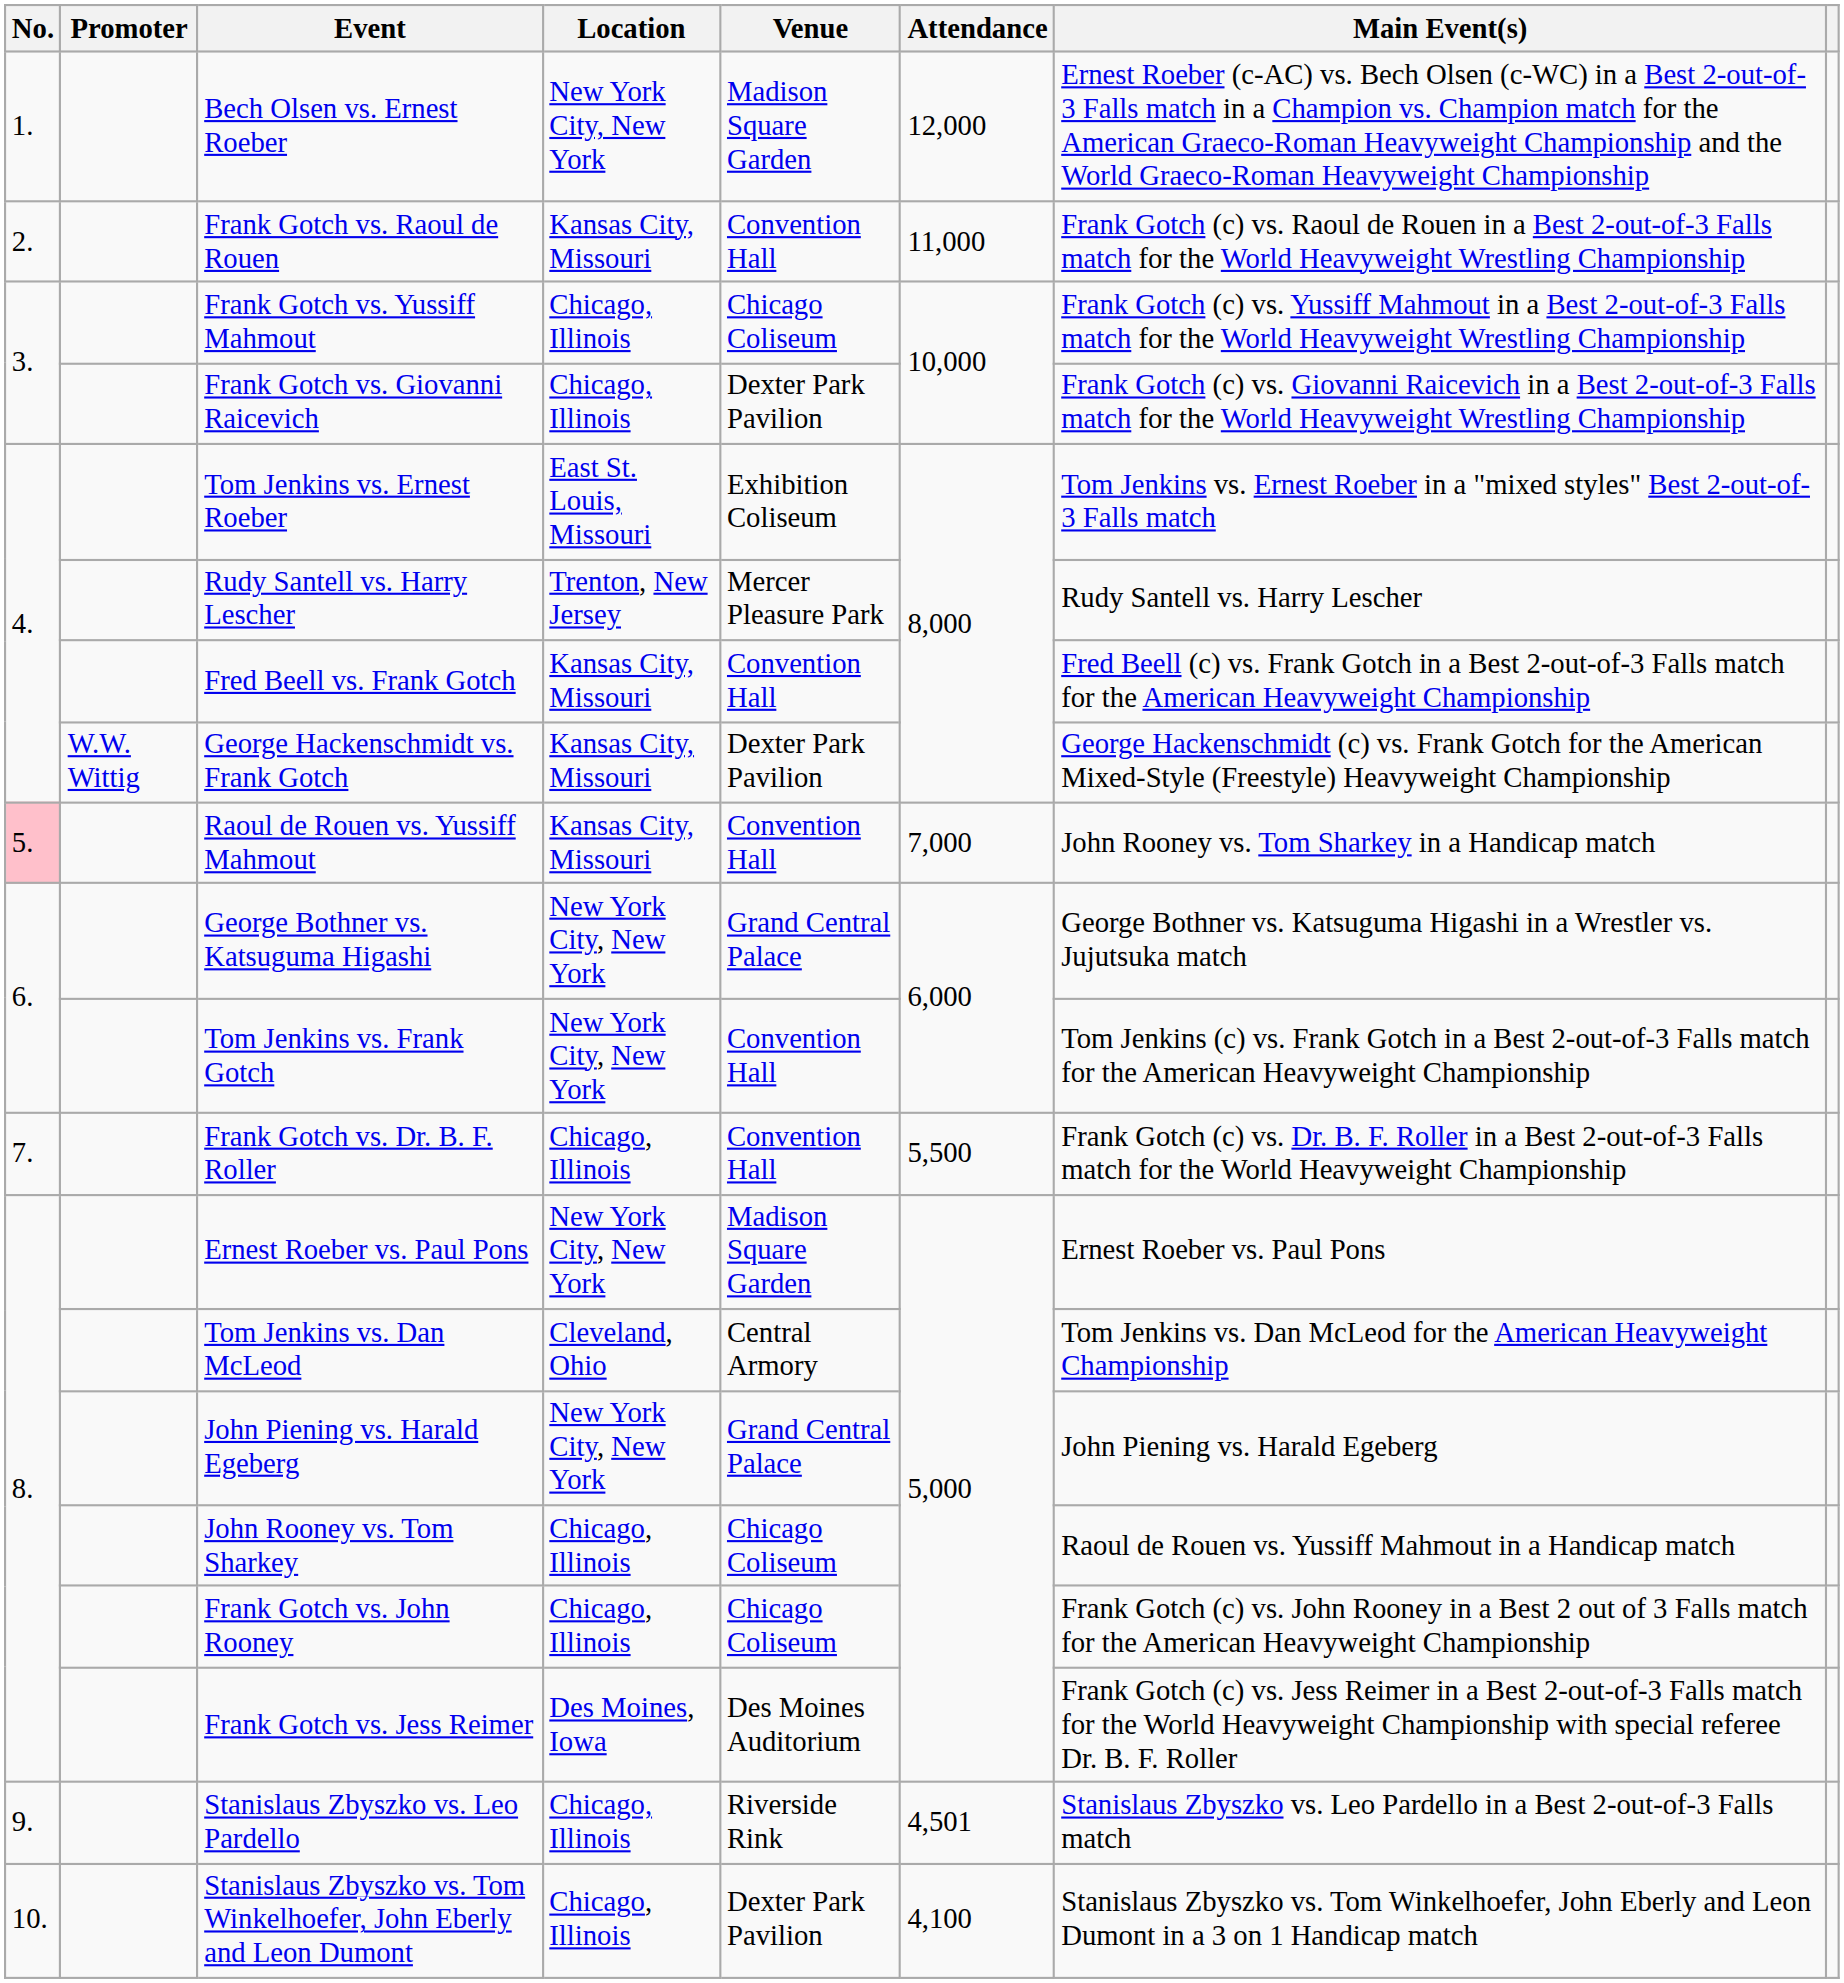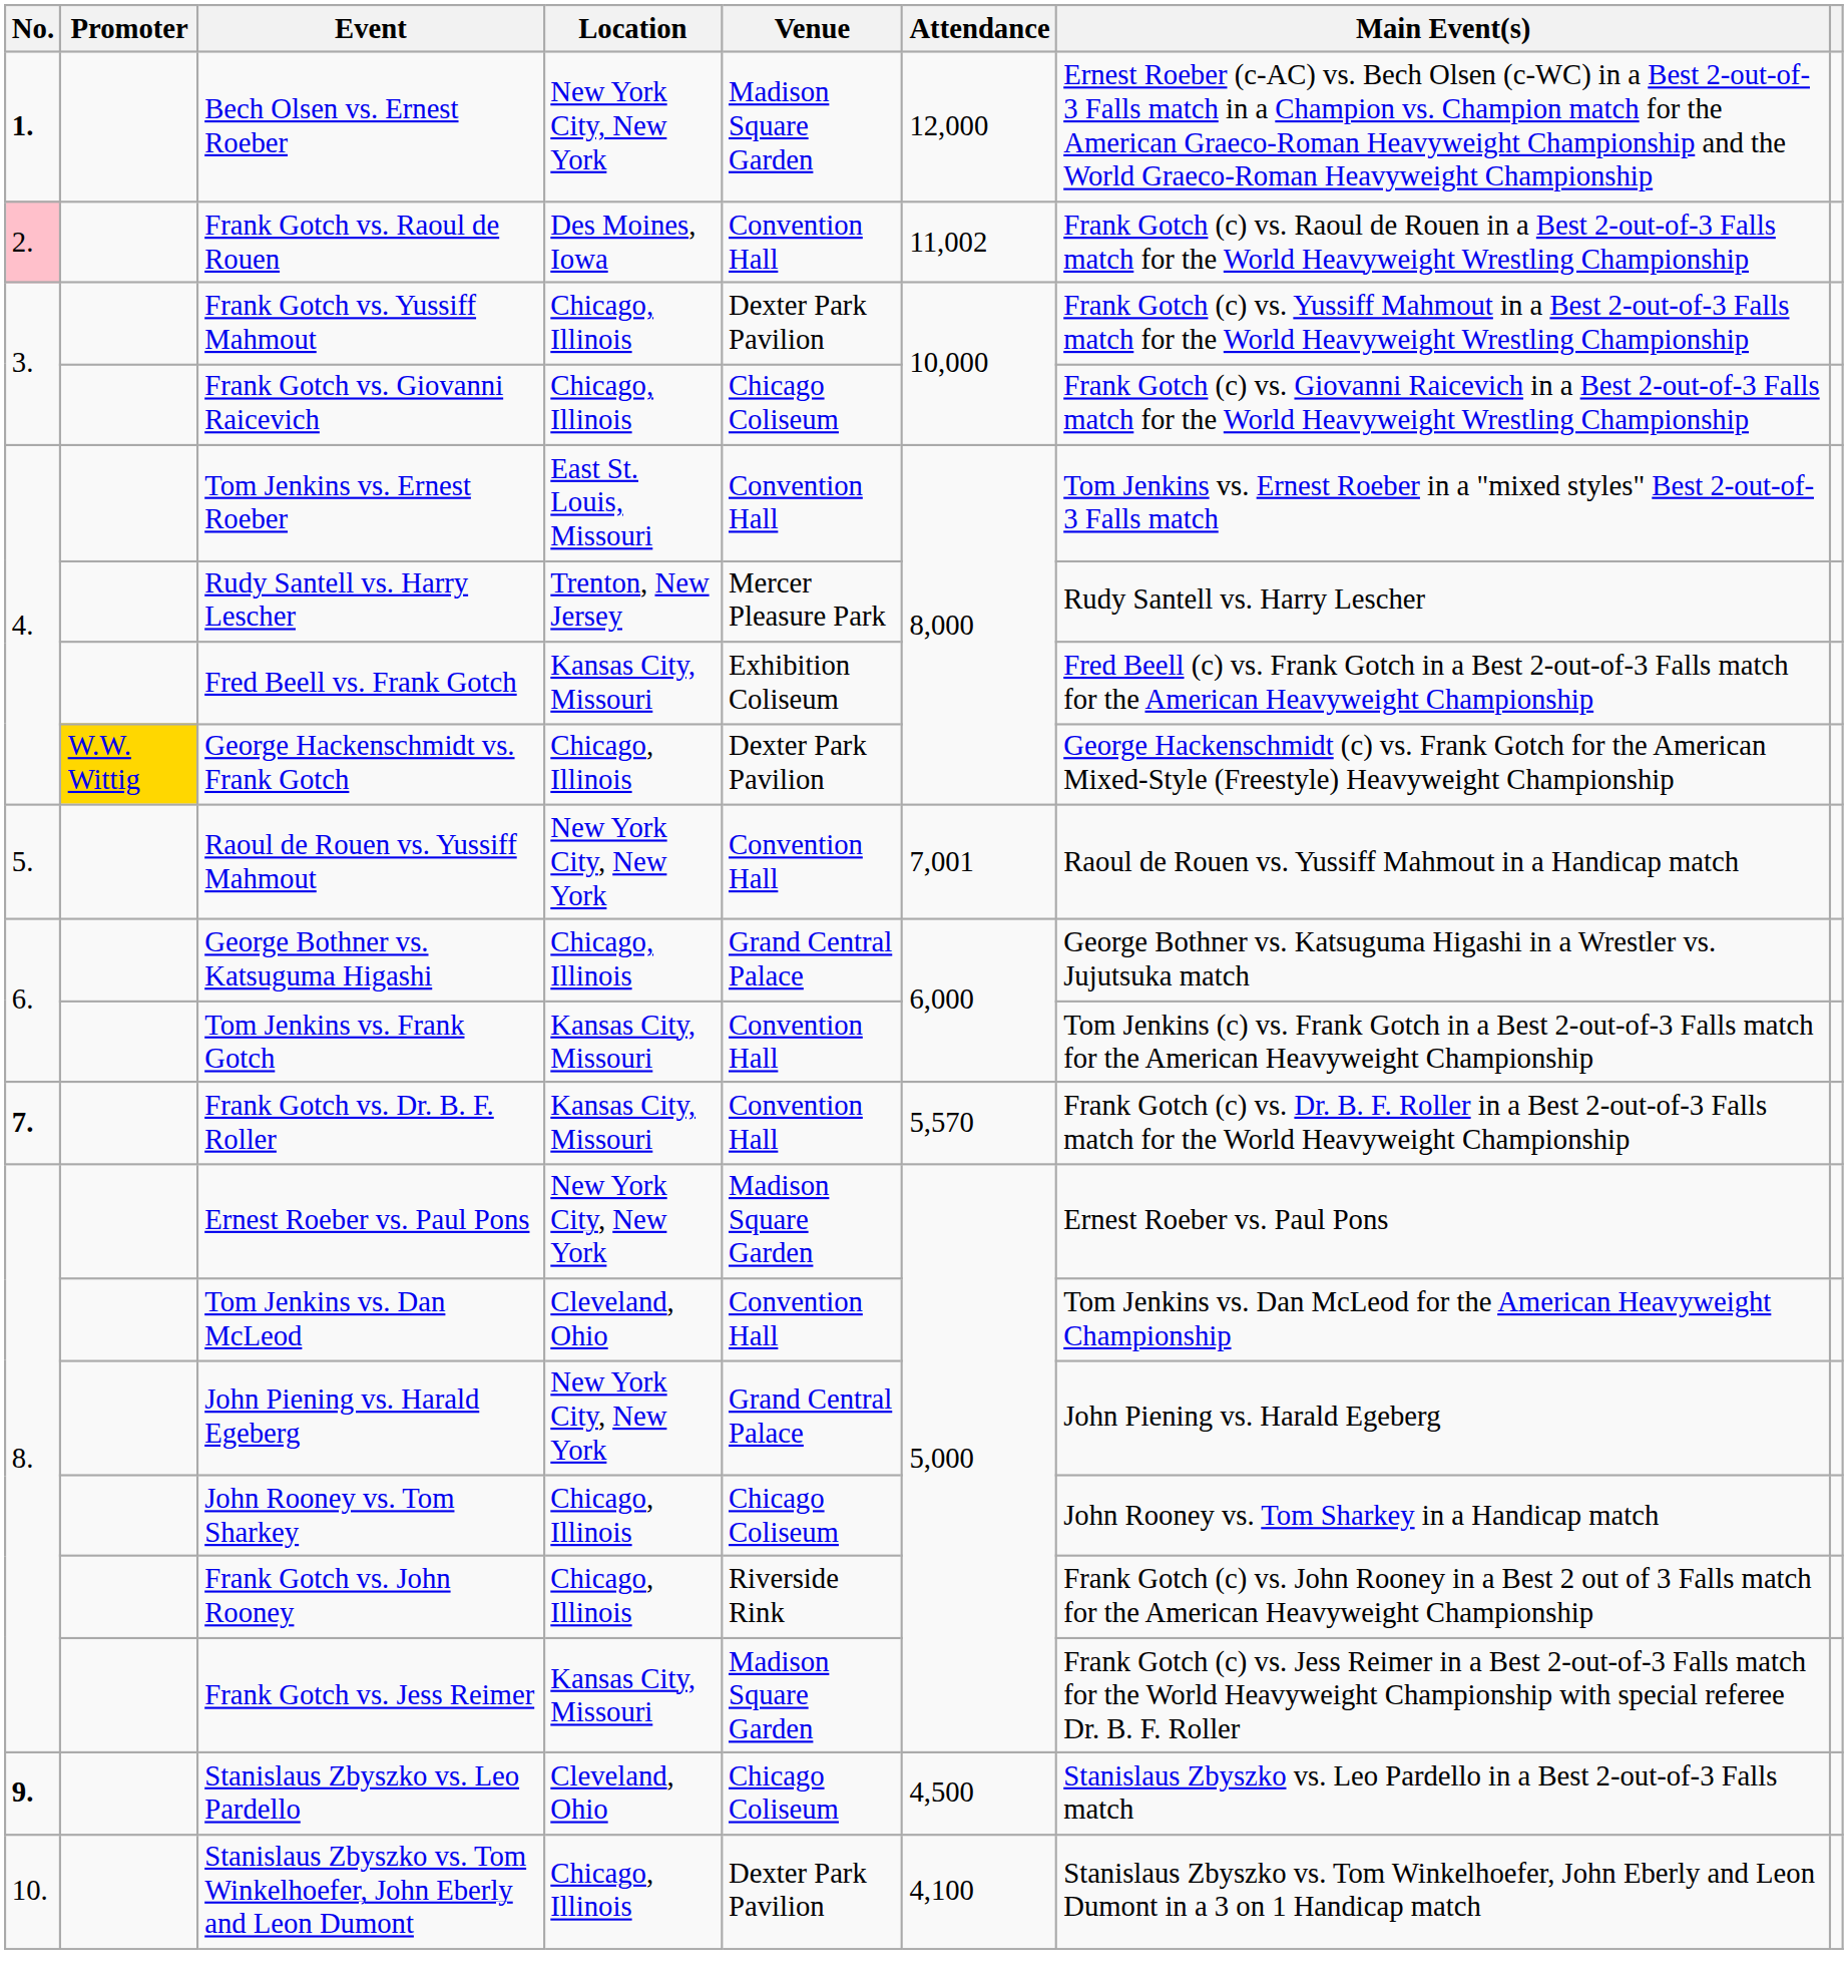 <table class="wikitable sortable" style="font-size:85%;">
 <tr>
 <th>No.</th>
 <th>Promoter</th>
 <th>Event</th>
 <th>Location</th>
 <th>Venue</th>
 <th>Attendance</th>
 <th class=unsortable>Main Event(s)</th>
 <th class=unsortable></th>
 </tr>
 <tr>
-<td>1.</td>
+<td><strong>1.</strong></td>
 <td></td>
 <td><a href='#'>Bech Olsen vs. Ernest Roeber</a> <br> </td>
 <td><a href='#'>New York City, New York</a></td>
 <td><a href='#'>Madison Square Garden</a></td>
 <td>12,000</td>
 <td><a href='#'>Ernest Roeber</a> (c-AC) vs. Bech Olsen (c-WC) in a <a href='#'>Best 2-out-of-3 Falls match</a> in a <a href='#'>Champion vs. Champion match</a> for the <a href='#'>American Graeco-Roman Heavyweight Championship</a> and the <a href='#'>World Graeco-Roman Heavyweight Championship</a></td>
 <td></td>
 </tr>
 <tr>
-<td>2.</td>
+<td style="background: pink;">2.</td>
 <td></td>
 <td><a href='#'>Frank Gotch vs. Raoul de Rouen</a> <br> </td>
-<td><a href='#'>Kansas City, Missouri</a></td>
+<td><a href='#'>Des Moines</a>, <a href='#'>Iowa</a></td>
 <td><a href='#'>Convention Hall</a></td>
-<td>11,000</td>
+<td>11,002</td>
 <td><a href='#'>Frank Gotch</a> (c) vs. Raoul de Rouen in a <a href='#'>Best 2-out-of-3 Falls match</a> for the <a href='#'>World Heavyweight Wrestling Championship</a></td>
 <td></td>
 </tr>
 <tr>
 <td rowspan=2>3.</td>
 <td></td>
 <td><a href='#'>Frank Gotch vs. Yussiff Mahmout</a> <br> </td>
 <td><a href='#'>Chicago, Illinois</a></td>
-<td><a href='#'>Chicago Coliseum</a></td>
+<td>Dexter Park Pavilion</td>
 <td rowspan=2>10,000</td>
 <td><a href='#'>Frank Gotch</a> (c) vs. <a href='#'>Yussiff Mahmout</a> in a <a href='#'>Best 2-out-of-3 Falls match</a> for the <a href='#'>World Heavyweight Wrestling Championship</a></td>
 <td></td>
 </tr>
 <tr>
 <td></td>
 <td><a href='#'>Frank Gotch vs. Giovanni Raicevich</a> <br> </td>
 <td><a href='#'>Chicago, Illinois</a></td>
-<td>Dexter Park Pavilion</td>
+<td><a href='#'>Chicago Coliseum</a></td>
 <td><a href='#'>Frank Gotch</a> (c) vs. <a href='#'>Giovanni Raicevich</a> in a <a href='#'>Best 2-out-of-3 Falls match</a> for the <a href='#'>World Heavyweight Wrestling Championship</a></td>
 <td></td>
 </tr>
 <tr>
 <td rowspan=4>4.</td>
 <td></td>
 <td><a href='#'>Tom Jenkins vs. Ernest Roeber</a> <br> </td>
 <td><a href='#'>East St. Louis, Missouri</a></td>
-<td>Exhibition Coliseum</td>
+<td><a href='#'>Convention Hall</a></td>
 <td rowspan=4>8,000</td>
 <td><a href='#'>Tom Jenkins</a> vs. <a href='#'>Ernest Roeber</a> in a "mixed styles" <a href='#'>Best 2-out-of-3 Falls match</a></td>
 <td></td>
 </tr>
 <tr>
 <td></td>
 <td><a href='#'>Rudy Santell vs. Harry Lescher</a> <br> </td>
 <td><a href='#'>Trenton</a>, <a href='#'>New Jersey</a></td>
 <td>Mercer Pleasure Park</td>
 <td>Rudy Santell vs. Harry Lescher</td>
 <td></td>
 </tr>
 <tr>
 <td></td>
 <td><a href='#'>Fred Beell vs. Frank Gotch</a> <br> </td>
 <td><a href='#'>Kansas City, Missouri</a></td>
-<td><a href='#'>Convention Hall</a></td>
+<td>Exhibition Coliseum</td>
 <td><a href='#'>Fred Beell</a> (c) vs. Frank Gotch in a Best 2-out-of-3 Falls match for the <a href='#'>American Heavyweight Championship</a></td>
 <td></td>
 </tr>
 <tr>
-<td><a href='#'>W.W. Wittig</a></td>
+<td style="background: gold;"><a href='#'>W.W. Wittig</a></td>
 <td><a href='#'>George Hackenschmidt vs. Frank Gotch</a> <br> </td>
-<td><a href='#'>Kansas City, Missouri</a></td>
+<td><a href='#'>Chicago</a>, <a href='#'>Illinois</a></td>
 <td>Dexter Park Pavilion</td>
 <td><a href='#'>George Hackenschmidt</a> (c) vs. Frank Gotch for the American Mixed-Style (Freestyle) Heavyweight Championship</td>
 <td></td>
 </tr>
 <tr>
-<td style="background: pink;">5.</td>
+<td>5.</td>
 <td></td>
 <td><a href='#'>Raoul de Rouen vs. Yussiff Mahmout</a> <br> </td>
-<td><a href='#'>Kansas City, Missouri</a></td>
+<td><a href='#'>New York City</a>, <a href='#'>New York</a></td>
 <td><a href='#'>Convention Hall</a></td>
-<td>7,000</td>
-<td>John Rooney vs. <a href='#'>Tom Sharkey</a> in a Handicap match</td>
+<td>7,001</td>
+<td>Raoul de Rouen vs. Yussiff Mahmout in a Handicap match</td>
 <td></td>
 </tr>
 <tr>
 <td rowspan=2>6.</td>
 <td></td>
 <td><a href='#'>George Bothner vs. Katsuguma Higashi</a> <br> </td>
-<td><a href='#'>New York City</a>, <a href='#'>New York</a></td>
+<td><a href='#'>Chicago, Illinois</a></td>
 <td><a href='#'>Grand Central Palace</a></td>
 <td rowspan=2>6,000</td>
 <td>George Bothner vs. Katsuguma Higashi in a Wrestler vs. Jujutsuka match</td>
 <td></td>
 </tr>
 <tr>
 <td></td>
 <td><a href='#'>Tom Jenkins vs. Frank Gotch</a> <br> </td>
-<td><a href='#'>New York City</a>, <a href='#'>New York</a></td>
+<td><a href='#'>Kansas City, Missouri</a></td>
 <td><a href='#'>Convention Hall</a></td>
 <td>Tom Jenkins (c) vs. Frank Gotch in a Best 2-out-of-3 Falls match for the American Heavyweight Championship</td>
 <td></td>
 </tr>
 <tr>
-<td>7.</td>
+<td><strong>7.</strong></td>
 <td></td>
 <td><a href='#'>Frank Gotch vs. Dr. B. F. Roller</a> <br> </td>
-<td><a href='#'>Chicago</a>, <a href='#'>Illinois</a></td>
+<td><a href='#'>Kansas City, Missouri</a></td>
 <td><a href='#'>Convention Hall</a></td>
-<td>5,500</td>
+<td>5,570</td>
 <td>Frank Gotch (c) vs. <a href='#'>Dr. B. F. Roller</a> in a Best 2-out-of-3 Falls match for the World Heavyweight Championship</td>
 <td></td>
 </tr>
 <tr>
 <td rowspan=6>8.</td>
 <td></td>
 <td><a href='#'>Ernest Roeber vs. Paul Pons</a> <br> </td>
 <td><a href='#'>New York City</a>, <a href='#'>New York</a></td>
 <td><a href='#'>Madison Square Garden</a></td>
 <td rowspan=6>5,000</td>
 <td>Ernest Roeber vs. Paul Pons</td>
 <td></td>
 </tr>
 <tr>
 <td></td>
 <td><a href='#'>Tom Jenkins vs. Dan McLeod</a> <br> </td>
 <td><a href='#'>Cleveland</a>, <a href='#'>Ohio</a></td>
-<td>Central Armory</td>
+<td><a href='#'>Convention Hall</a></td>
 <td>Tom Jenkins vs. Dan McLeod for the <a href='#'>American Heavyweight Championship</a></td>
 <td></td>
 </tr>
 <tr>
 <td></td>
 <td><a href='#'>John Piening vs. Harald Egeberg</a> <br> </td>
 <td><a href='#'>New York City</a>, <a href='#'>New York</a></td>
 <td><a href='#'>Grand Central Palace</a></td>
 <td>John Piening vs. Harald Egeberg</td>
 <td></td>
 </tr>
 <tr>
 <td></td>
 <td><a href='#'>John Rooney vs. Tom Sharkey</a> <br> </td>
 <td><a href='#'>Chicago</a>, <a href='#'>Illinois</a></td>
 <td><a href='#'>Chicago Coliseum</a></td>
-<td>Raoul de Rouen vs. Yussiff Mahmout in a Handicap match</td>
+<td>John Rooney vs. <a href='#'>Tom Sharkey</a> in a Handicap match</td>
 <td></td>
 </tr>
 <tr>
 <td></td>
 <td><a href='#'>Frank Gotch vs. John Rooney</a> <br> </td>
 <td><a href='#'>Chicago</a>, <a href='#'>Illinois</a></td>
-<td><a href='#'>Chicago Coliseum</a></td>
+<td>Riverside Rink</td>
 <td>Frank Gotch (c) vs. John Rooney in a Best 2 out of 3 Falls match for the American Heavyweight Championship</td>
 <td></td>
 </tr>
 <tr>
 <td></td>
 <td><a href='#'>Frank Gotch vs. Jess Reimer</a> <br> </td>
-<td><a href='#'>Des Moines</a>, <a href='#'>Iowa</a></td>
-<td>Des Moines Auditorium</td>
+<td><a href='#'>Kansas City, Missouri</a></td>
+<td><a href='#'>Madison Square Garden</a></td>
 <td>Frank Gotch (c) vs. Jess Reimer in a Best 2-out-of-3 Falls match for the World Heavyweight Championship with special referee Dr. B. F. Roller</td>
 <td></td>
 </tr>
 <tr>
-<td>9.</td>
+<td><strong>9.</strong></td>
 <td></td>
 <td><a href='#'>Stanislaus Zbyszko vs. Leo Pardello</a> <br> </td>
-<td><a href='#'>Chicago, Illinois</a></td>
-<td>Riverside Rink</td>
-<td>4,501</td>
+<td><a href='#'>Cleveland</a>, <a href='#'>Ohio</a></td>
+<td><a href='#'>Chicago Coliseum</a></td>
+<td>4,500</td>
 <td><a href='#'>Stanislaus Zbyszko</a> vs. Leo Pardello in a Best 2-out-of-3 Falls match</td>
 <td></td>
 </tr>
 <tr>
 <td>10.</td>
 <td></td>
 <td><a href='#'>Stanislaus Zbyszko vs. Tom Winkelhoefer, John Eberly and Leon Dumont</a> <br> </td>
 <td><a href='#'>Chicago</a>, <a href='#'>Illinois</a></td>
 <td>Dexter Park Pavilion</td>
 <td>4,100</td>
 <td>Stanislaus Zbyszko vs. Tom Winkelhoefer, John Eberly and Leon Dumont in a 3 on 1 Handicap match</td>
 <td></td>
 </tr>
 </table>
